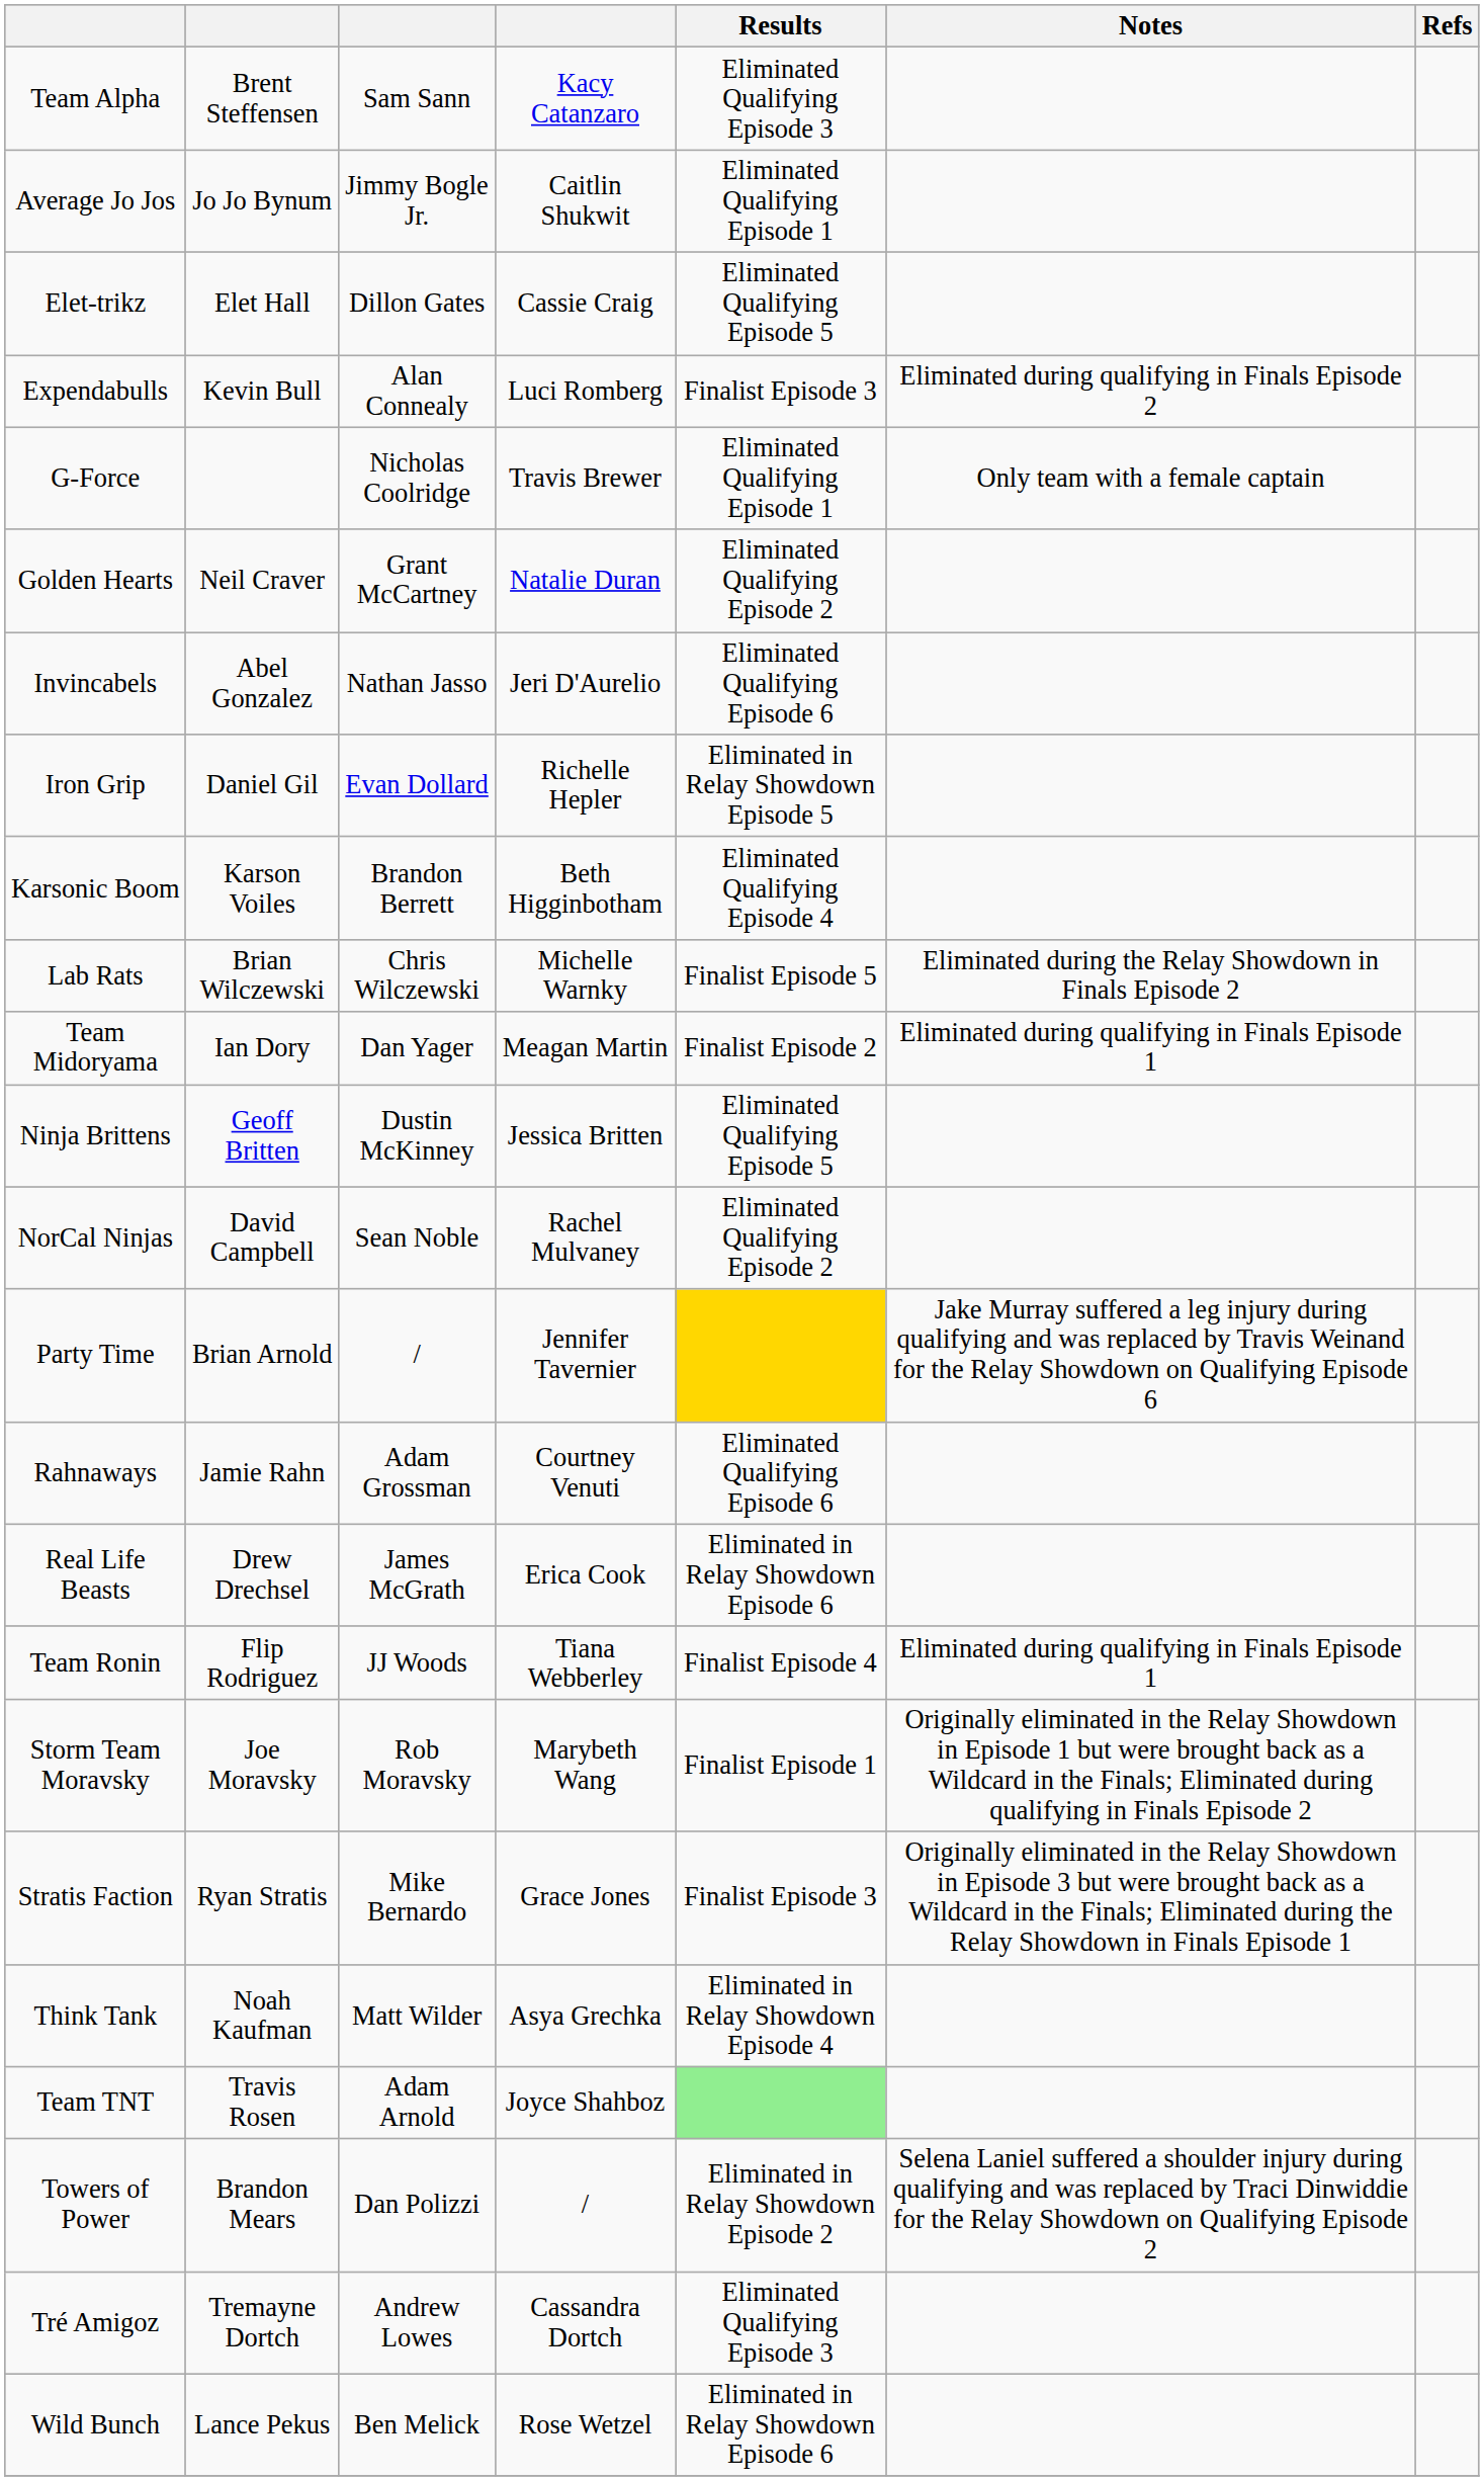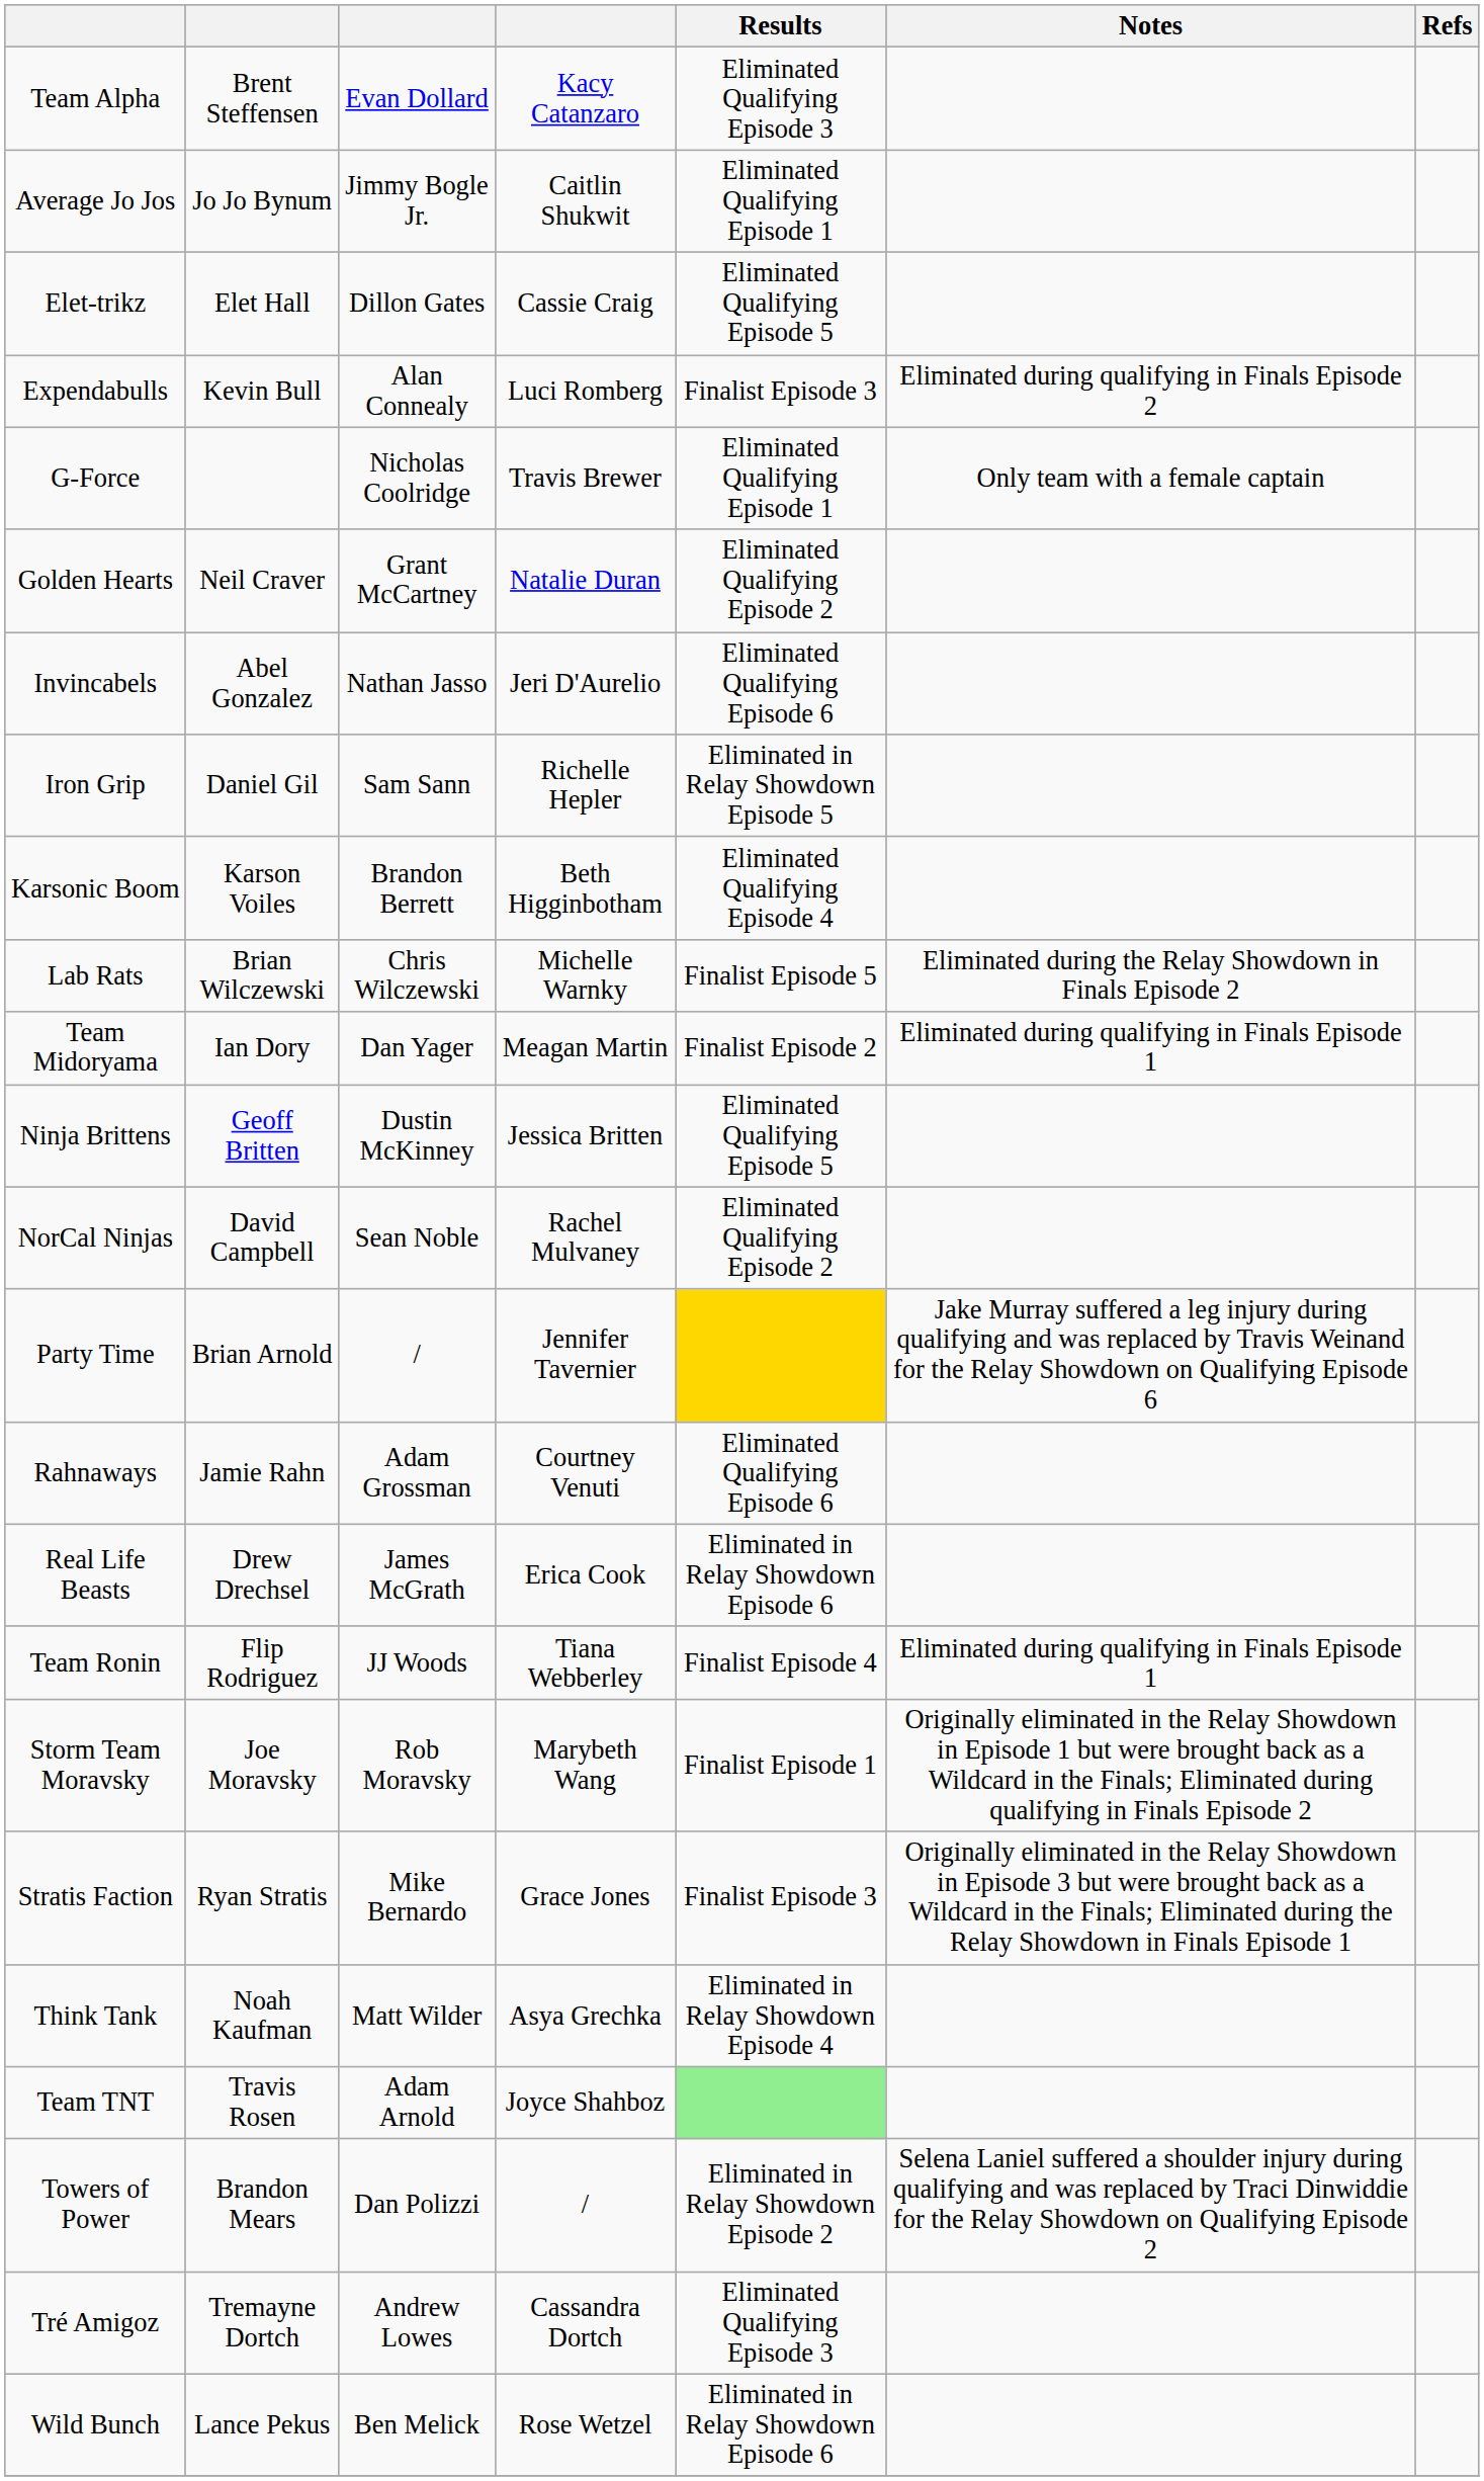 <table class="wikitable sortable" style="margin:auto; text-align:center">
 <tr>
 <th></th>
 <th></th>
 <th></th>
 <th></th>
 <th>Results</th>
 <th>Notes</th>
 <th>Refs</th>
 </tr>
 <tr>
 <td>Team Alpha</td>
 <td>Brent Steffensen</td>
-<td>Sam Sann</td>
+<td><a href='#'>Evan Dollard</a></td>
 <td><a href='#'>Kacy Catanzaro</a></td>
 <td>Eliminated Qualifying Episode 3</td>
 <td></td>
 <td></td>
 </tr>
 <tr>
 <td>Average Jo Jos</td>
 <td>Jo Jo Bynum</td>
 <td>Jimmy Bogle Jr.</td>
 <td>Caitlin Shukwit</td>
 <td>Eliminated Qualifying Episode 1</td>
 <td></td>
 <td></td>
 </tr>
 <tr>
 <td>Elet-trikz</td>
 <td>Elet Hall</td>
 <td>Dillon Gates</td>
 <td>Cassie Craig</td>
 <td>Eliminated Qualifying Episode 5</td>
 <td></td>
 <td></td>
 </tr>
 <tr>
 <td>Expendabulls</td>
 <td>Kevin Bull</td>
 <td>Alan Connealy</td>
 <td>Luci Romberg</td>
 <td>Finalist Episode 3</td>
 <td>Eliminated during qualifying in Finals Episode 2</td>
 <td></td>
 </tr>
 <tr>
 <td>G-Force</td>
 <td></td>
 <td>Nicholas Coolridge</td>
 <td>Travis Brewer</td>
 <td>Eliminated Qualifying Episode 1</td>
 <td>Only team with a female captain</td>
 <td></td>
 </tr>
 <tr>
 <td>Golden Hearts</td>
 <td>Neil Craver</td>
 <td>Grant McCartney</td>
 <td><a href='#'>Natalie Duran</a></td>
 <td>Eliminated Qualifying Episode 2</td>
 <td></td>
 <td></td>
 </tr>
 <tr>
 <td>Invincabels</td>
 <td>Abel Gonzalez</td>
 <td>Nathan Jasso</td>
 <td>Jeri D'Aurelio</td>
 <td>Eliminated Qualifying Episode 6</td>
 <td></td>
 <td></td>
 </tr>
 <tr>
 <td>Iron Grip</td>
 <td>Daniel Gil</td>
-<td><a href='#'>Evan Dollard</a></td>
+<td>Sam Sann</td>
 <td>Richelle Hepler</td>
 <td>Eliminated in Relay Showdown Episode 5</td>
 <td></td>
 <td></td>
 </tr>
 <tr>
 <td>Karsonic Boom</td>
 <td>Karson Voiles</td>
 <td>Brandon Berrett</td>
 <td>Beth Higginbotham</td>
 <td>Eliminated Qualifying Episode 4</td>
 <td></td>
 <td></td>
 </tr>
 <tr>
 <td>Lab Rats</td>
 <td>Brian Wilczewski</td>
 <td>Chris Wilczewski</td>
 <td>Michelle Warnky</td>
 <td>Finalist Episode 5</td>
 <td>Eliminated during the Relay Showdown in Finals Episode 2</td>
 <td></td>
 </tr>
 <tr>
 <td>Team Midoryama</td>
 <td>Ian Dory</td>
 <td>Dan Yager</td>
 <td>Meagan Martin</td>
 <td>Finalist Episode 2</td>
 <td>Eliminated during qualifying in Finals Episode 1</td>
 <td></td>
 </tr>
 <tr>
 <td>Ninja Brittens</td>
 <td><a href='#'>Geoff Britten</a></td>
 <td>Dustin McKinney</td>
 <td>Jessica Britten</td>
 <td>Eliminated Qualifying Episode 5</td>
 <td></td>
 <td></td>
 </tr>
 <tr>
 <td>NorCal Ninjas</td>
 <td>David Campbell</td>
 <td>Sean Noble</td>
 <td>Rachel Mulvaney</td>
 <td>Eliminated Qualifying Episode 2</td>
 <td></td>
 <td></td>
 </tr>
 <tr>
 <td>Party Time</td>
 <td>Brian Arnold</td>
 <td> / </td>
 <td>Jennifer Tavernier</td>
 <td bgcolor=gold color=white></td>
 <td>Jake Murray suffered a leg injury during qualifying and was replaced by Travis Weinand for the Relay Showdown on Qualifying Episode 6</td>
 <td></td>
 </tr>
 <tr>
 <td>Rahnaways</td>
 <td>Jamie Rahn</td>
 <td>Adam Grossman</td>
 <td>Courtney Venuti</td>
 <td>Eliminated Qualifying Episode 6</td>
 <td></td>
 <td></td>
 </tr>
 <tr>
 <td>Real Life Beasts</td>
 <td>Drew Drechsel</td>
 <td>James McGrath</td>
 <td>Erica Cook</td>
 <td>Eliminated in Relay Showdown Episode 6</td>
 <td></td>
 <td></td>
 </tr>
 <tr>
 <td>Team Ronin</td>
 <td>Flip Rodriguez</td>
 <td>JJ Woods</td>
 <td>Tiana Webberley</td>
 <td>Finalist Episode 4</td>
 <td>Eliminated during qualifying in Finals Episode 1</td>
 <td></td>
 </tr>
 <tr>
 <td>Storm Team Moravsky</td>
 <td>Joe Moravsky</td>
 <td>Rob Moravsky</td>
 <td>Marybeth Wang</td>
 <td>Finalist Episode 1</td>
 <td>Originally eliminated in the Relay Showdown in Episode 1 but were brought back as a Wildcard in the Finals; Eliminated during qualifying in Finals Episode 2</td>
 <td></td>
 </tr>
 <tr>
 <td>Stratis Faction</td>
 <td>Ryan Stratis</td>
 <td>Mike Bernardo</td>
 <td>Grace Jones</td>
 <td>Finalist Episode 3</td>
 <td>Originally eliminated in the Relay Showdown in Episode 3 but were brought back as a Wildcard in the Finals; Eliminated during the Relay Showdown in Finals Episode 1</td>
 <td></td>
 </tr>
 <tr>
 <td>Think Tank</td>
 <td>Noah Kaufman</td>
 <td>Matt Wilder</td>
 <td>Asya Grechka</td>
 <td>Eliminated in Relay Showdown Episode 4</td>
 <td></td>
 <td></td>
 </tr>
 <tr>
 <td>Team TNT</td>
 <td>Travis Rosen</td>
 <td>Adam Arnold</td>
 <td>Joyce Shahboz</td>
 <td bgcolor=lightgreen color=black></td>
 <td></td>
 <td></td>
 </tr>
 <tr>
 <td>Towers of Power</td>
 <td>Brandon Mears</td>
 <td>Dan Polizzi</td>
 <td> / </td>
 <td>Eliminated in Relay Showdown Episode 2</td>
 <td>Selena Laniel suffered a shoulder injury during qualifying and was replaced by Traci Dinwiddie for the Relay Showdown on Qualifying Episode 2</td>
 <td></td>
 </tr>
 <tr>
 <td>Tré Amigoz</td>
 <td>Tremayne Dortch</td>
 <td>Andrew Lowes</td>
 <td>Cassandra Dortch</td>
 <td>Eliminated Qualifying Episode 3</td>
 <td></td>
 <td></td>
 </tr>
 <tr>
 <td>Wild Bunch</td>
 <td>Lance Pekus</td>
 <td>Ben Melick</td>
 <td>Rose Wetzel</td>
 <td>Eliminated in Relay Showdown Episode 6</td>
 <td></td>
 <td></td>
 </tr>
 <tr>
 </tr>
 </table>
